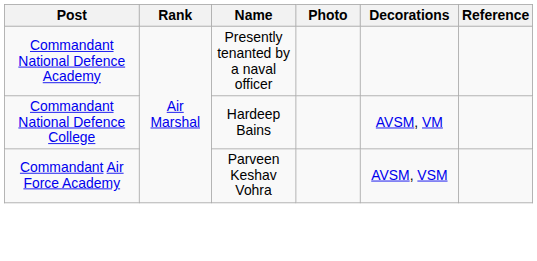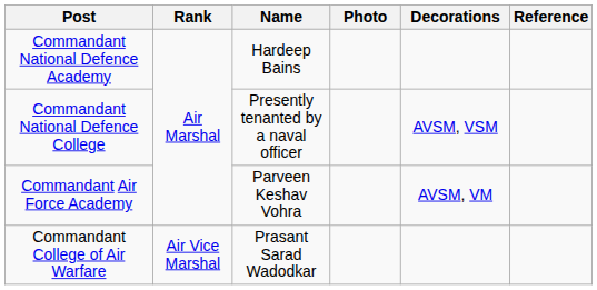 <table class="wikitable" style="text-align:center">
 <tr style="background:#ccc;">
 <th scope="col" style="width: 350px;">Post</th>
 <th scope="col" style="width: 150px;">Rank</th>
 <th scope="col" style="width: 180px;">Name</th>
 <th scope="col" style="width: 150px;">Photo</th>
 <th scope="col" style="width: 160px;">Decorations</th>
 <th scope="col" style="width: 5px;">Reference</th>
 </tr>
 <tr>
 <td><a href='#'>Commandant</a> <a href='#'>National Defence Academy</a></td>
 <td rowspan="3"><a href='#'>Air Marshal</a></td>
-<td>Presently tenanted by a naval officer</td>
+<td>Hardeep Bains</td>
 <td></td>
 <td></td>
 <td></td>
 </tr>
 <tr>
 <td><a href='#'>Commandant</a> <a href='#'>National Defence College</a></td>
-<td>Hardeep Bains</td>
+<td>Presently tenanted by a naval officer</td>
 <td></td>
-<td><a href='#'>AVSM</a>, <a href='#'>VM</a></td>
+<td><a href='#'>AVSM</a>, <a href='#'>VSM</a></td>
 <td></td>
 </tr>
 <tr>
 <td><a href='#'>Commandant</a> <a href='#'>Air Force Academy</a></td>
 <td>Parveen Keshav Vohra</td>
 <td></td>
-<td><a href='#'>AVSM</a>, <a href='#'>VSM</a></td>
+<td><a href='#'>AVSM</a>, <a href='#'>VM</a></td>
+<td></td>
+</tr>
+<tr>
+<td>Commandant <a href='#'>College of Air Warfare</a></td>
+<td><a href='#'>Air Vice Marshal</a></td>
+<td>Prasant Sarad Wadodkar</td>
+<td></td>
+<td></td>
 <td></td>
 </tr>
 </table>
